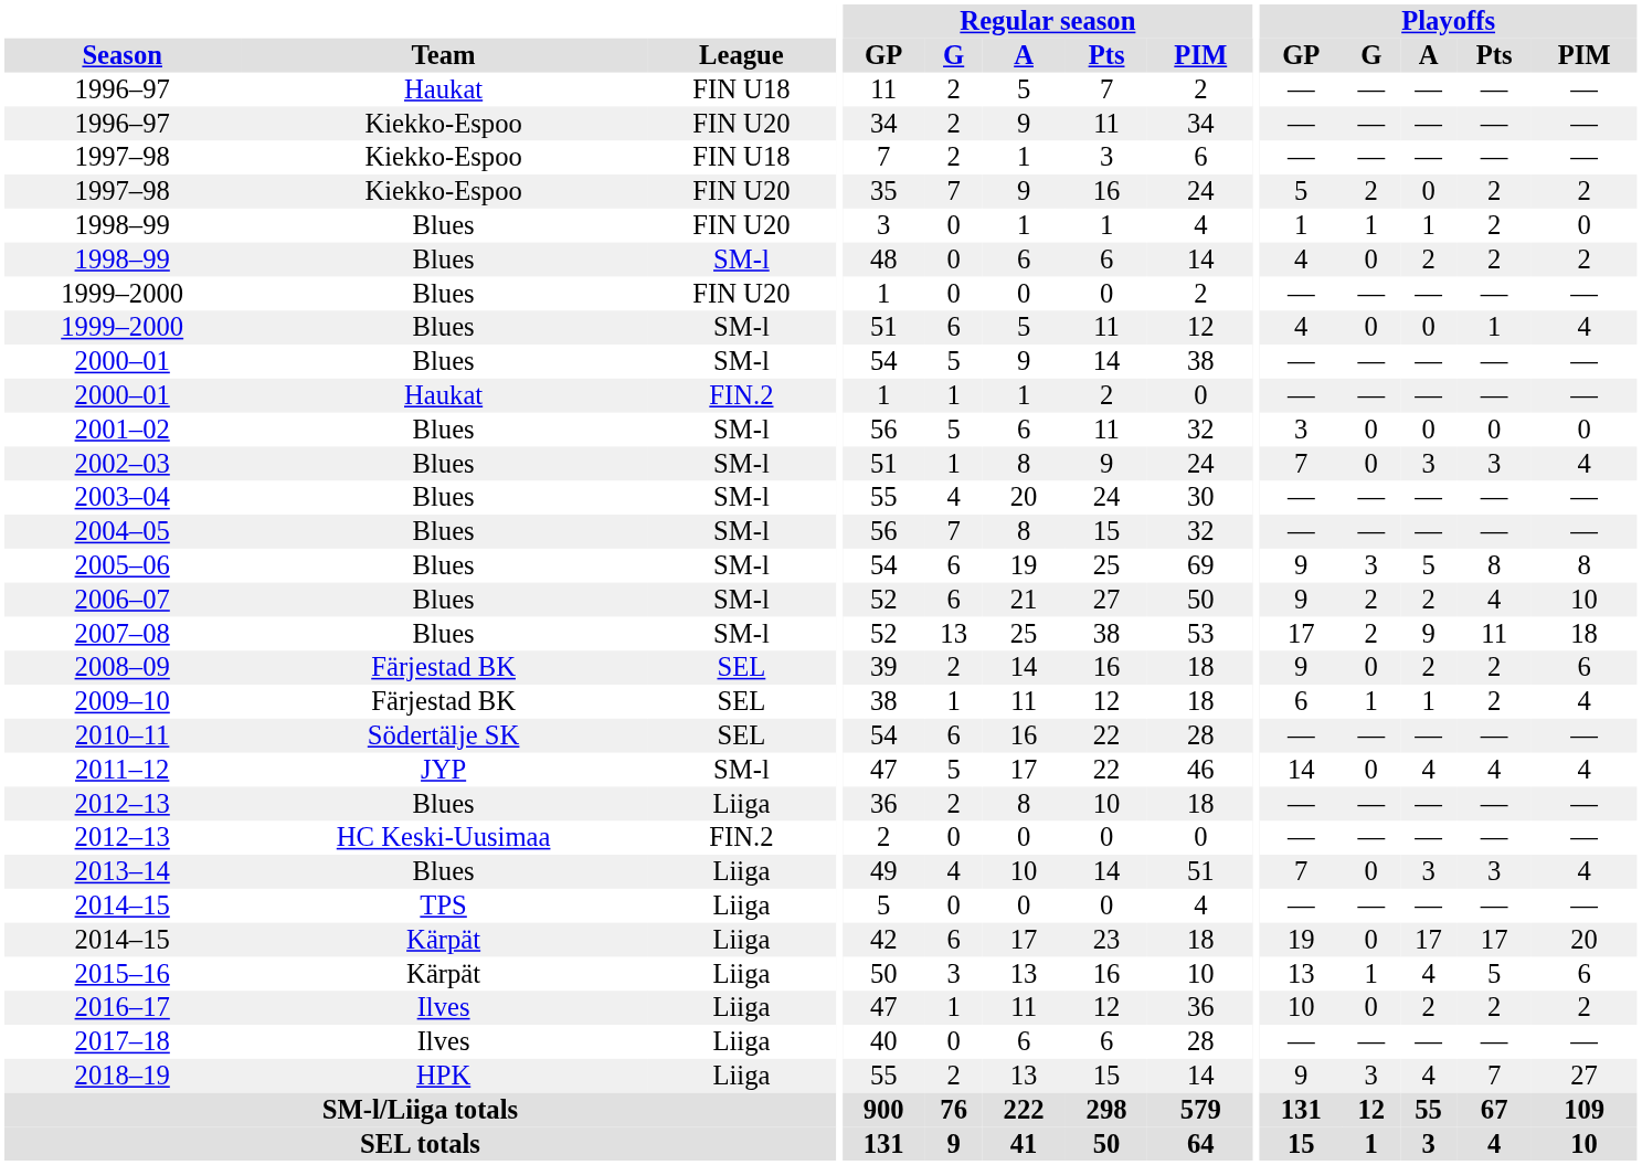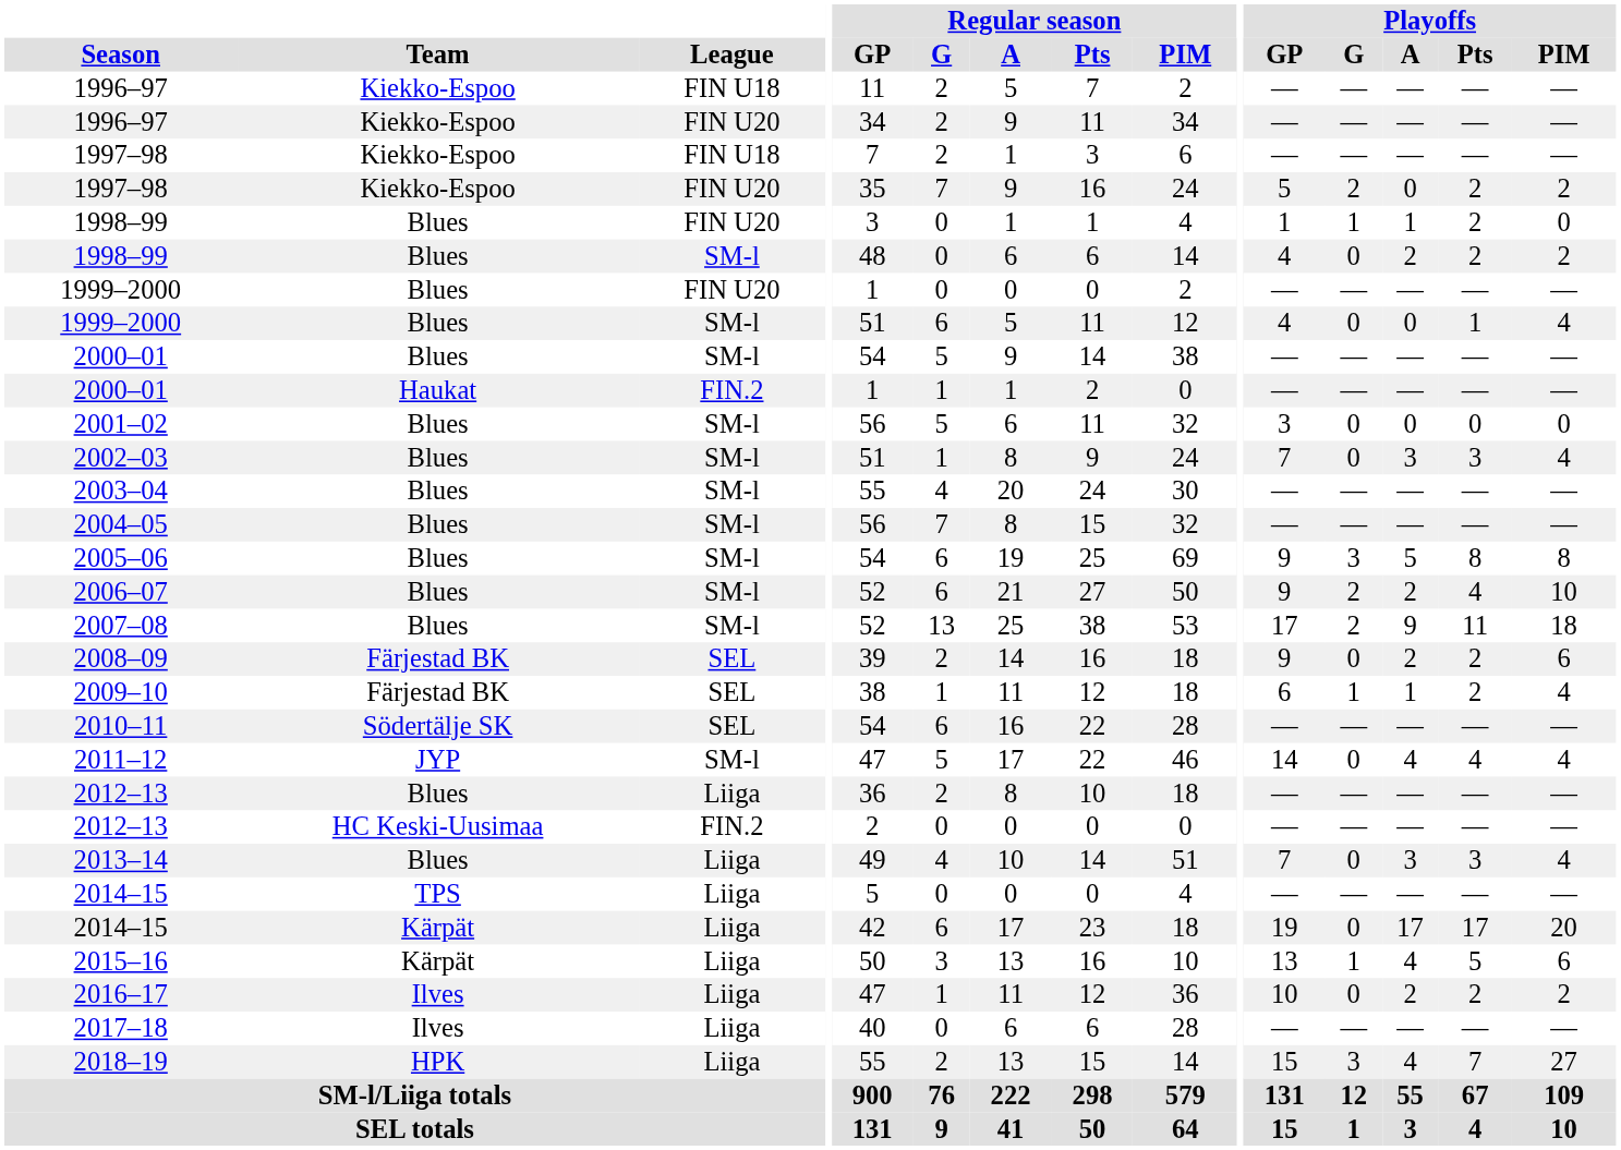 <table border="0" cellpadding="1" cellspacing="0" style="text-align:center; width:60em">
 <tr bgcolor="#e0e0e0">
 <th colspan="3" bgcolor="#ffffff"></th>
 <th rowspan="99" bgcolor="#ffffff"></th>
 <th colspan="5"><a href='#'>Regular season</a></th>
 <th rowspan="99" bgcolor="#ffffff"></th>
 <th colspan="5"><a href='#'>Playoffs</a></th>
 </tr>
 <tr bgcolor="#e0e0e0">
 <th><a href='#'>Season</a></th>
 <th>Team</th>
 <th>League</th>
 <th>GP</th>
 <th><a href='#'>G</a></th>
 <th><a href='#'>A</a></th>
 <th><a href='#'>Pts</a></th>
 <th><a href='#'>PIM</a></th>
 <th>GP</th>
 <th>G</th>
 <th>A</th>
 <th>Pts</th>
 <th>PIM</th>
 </tr>
 <tr>
 <td>1996–97</td>
-<td><a href='#'>Haukat</a></td>
+<td><a href='#'>Kiekko-Espoo</a></td>
 <td>FIN U18</td>
 <td>11</td>
 <td>2</td>
 <td>5</td>
 <td>7</td>
 <td>2</td>
 <td>—</td>
 <td>—</td>
 <td>—</td>
 <td>—</td>
 <td>—</td>
 </tr>
 <tr bgcolor="#f0f0f0">
 <td>1996–97</td>
 <td>Kiekko-Espoo</td>
 <td>FIN U20</td>
 <td>34</td>
 <td>2</td>
 <td>9</td>
 <td>11</td>
 <td>34</td>
 <td>—</td>
 <td>—</td>
 <td>—</td>
 <td>—</td>
 <td>—</td>
 </tr>
 <tr>
 <td>1997–98</td>
 <td>Kiekko-Espoo</td>
 <td>FIN U18</td>
 <td>7</td>
 <td>2</td>
 <td>1</td>
 <td>3</td>
 <td>6</td>
 <td>—</td>
 <td>—</td>
 <td>—</td>
 <td>—</td>
 <td>—</td>
 </tr>
 <tr bgcolor="#f0f0f0">
 <td>1997–98</td>
 <td>Kiekko-Espoo</td>
 <td>FIN U20</td>
 <td>35</td>
 <td>7</td>
 <td>9</td>
 <td>16</td>
 <td>24</td>
 <td>5</td>
 <td>2</td>
 <td>0</td>
 <td>2</td>
 <td>2</td>
 </tr>
 <tr>
 <td>1998–99</td>
 <td>Blues</td>
 <td>FIN U20</td>
 <td>3</td>
 <td>0</td>
 <td>1</td>
 <td>1</td>
 <td>4</td>
 <td>1</td>
 <td>1</td>
 <td>1</td>
 <td>2</td>
 <td>0</td>
 </tr>
 <tr bgcolor="#f0f0f0">
 <td><a href='#'>1998–99</a></td>
 <td>Blues</td>
 <td><a href='#'>SM-l</a></td>
 <td>48</td>
 <td>0</td>
 <td>6</td>
 <td>6</td>
 <td>14</td>
 <td>4</td>
 <td>0</td>
 <td>2</td>
 <td>2</td>
 <td>2</td>
 </tr>
 <tr>
 <td>1999–2000</td>
 <td>Blues</td>
 <td>FIN U20</td>
 <td>1</td>
 <td>0</td>
 <td>0</td>
 <td>0</td>
 <td>2</td>
 <td>—</td>
 <td>—</td>
 <td>—</td>
 <td>—</td>
 <td>—</td>
 </tr>
 <tr bgcolor="#f0f0f0">
 <td><a href='#'>1999–2000</a></td>
 <td>Blues</td>
 <td>SM-l</td>
 <td>51</td>
 <td>6</td>
 <td>5</td>
 <td>11</td>
 <td>12</td>
 <td>4</td>
 <td>0</td>
 <td>0</td>
 <td>1</td>
 <td>4</td>
 </tr>
 <tr>
 <td><a href='#'>2000–01</a></td>
 <td>Blues</td>
 <td>SM-l</td>
 <td>54</td>
 <td>5</td>
 <td>9</td>
 <td>14</td>
 <td>38</td>
 <td>—</td>
 <td>—</td>
 <td>—</td>
 <td>—</td>
 <td>—</td>
 </tr>
 <tr bgcolor="#f0f0f0">
 <td><a href='#'>2000–01</a></td>
 <td><a href='#'>Haukat</a></td>
 <td><a href='#'>FIN.2</a></td>
 <td>1</td>
 <td>1</td>
 <td>1</td>
 <td>2</td>
 <td>0</td>
 <td>—</td>
 <td>—</td>
 <td>—</td>
 <td>—</td>
 <td>—</td>
 </tr>
 <tr>
 <td><a href='#'>2001–02</a></td>
 <td>Blues</td>
 <td>SM-l</td>
 <td>56</td>
 <td>5</td>
 <td>6</td>
 <td>11</td>
 <td>32</td>
 <td>3</td>
 <td>0</td>
 <td>0</td>
 <td>0</td>
 <td>0</td>
 </tr>
 <tr bgcolor="#f0f0f0">
 <td><a href='#'>2002–03</a></td>
 <td>Blues</td>
 <td>SM-l</td>
 <td>51</td>
 <td>1</td>
 <td>8</td>
 <td>9</td>
 <td>24</td>
 <td>7</td>
 <td>0</td>
 <td>3</td>
 <td>3</td>
 <td>4</td>
 </tr>
 <tr>
 <td><a href='#'>2003–04</a></td>
 <td>Blues</td>
 <td>SM-l</td>
 <td>55</td>
 <td>4</td>
 <td>20</td>
 <td>24</td>
 <td>30</td>
 <td>—</td>
 <td>—</td>
 <td>—</td>
 <td>—</td>
 <td>—</td>
 </tr>
 <tr bgcolor="#f0f0f0">
 <td><a href='#'>2004–05</a></td>
 <td>Blues</td>
 <td>SM-l</td>
 <td>56</td>
 <td>7</td>
 <td>8</td>
 <td>15</td>
 <td>32</td>
 <td>—</td>
 <td>—</td>
 <td>—</td>
 <td>—</td>
 <td>—</td>
 </tr>
 <tr>
 <td><a href='#'>2005–06</a></td>
 <td>Blues</td>
 <td>SM-l</td>
 <td>54</td>
 <td>6</td>
 <td>19</td>
 <td>25</td>
 <td>69</td>
 <td>9</td>
 <td>3</td>
 <td>5</td>
 <td>8</td>
 <td>8</td>
 </tr>
 <tr bgcolor="#f0f0f0">
 <td><a href='#'>2006–07</a></td>
 <td>Blues</td>
 <td>SM-l</td>
 <td>52</td>
 <td>6</td>
 <td>21</td>
 <td>27</td>
 <td>50</td>
 <td>9</td>
 <td>2</td>
 <td>2</td>
 <td>4</td>
 <td>10</td>
 </tr>
 <tr>
 <td><a href='#'>2007–08</a></td>
 <td>Blues</td>
 <td>SM-l</td>
 <td>52</td>
 <td>13</td>
 <td>25</td>
 <td>38</td>
 <td>53</td>
 <td>17</td>
 <td>2</td>
 <td>9</td>
 <td>11</td>
 <td>18</td>
 </tr>
 <tr bgcolor="#f0f0f0">
 <td><a href='#'>2008–09</a></td>
 <td><a href='#'>Färjestad BK</a></td>
 <td><a href='#'>SEL</a></td>
 <td>39</td>
 <td>2</td>
 <td>14</td>
 <td>16</td>
 <td>18</td>
 <td>9</td>
 <td>0</td>
 <td>2</td>
 <td>2</td>
 <td>6</td>
 </tr>
 <tr>
 <td><a href='#'>2009–10</a></td>
 <td>Färjestad BK</td>
 <td>SEL</td>
 <td>38</td>
 <td>1</td>
 <td>11</td>
 <td>12</td>
 <td>18</td>
 <td>6</td>
 <td>1</td>
 <td>1</td>
 <td>2</td>
 <td>4</td>
 </tr>
 <tr bgcolor="#f0f0f0">
 <td><a href='#'>2010–11</a></td>
 <td><a href='#'>Södertälje SK</a></td>
 <td>SEL</td>
 <td>54</td>
 <td>6</td>
 <td>16</td>
 <td>22</td>
 <td>28</td>
 <td>—</td>
 <td>—</td>
 <td>—</td>
 <td>—</td>
 <td>—</td>
 </tr>
 <tr>
 <td><a href='#'>2011–12</a></td>
 <td><a href='#'>JYP</a></td>
 <td>SM-l</td>
 <td>47</td>
 <td>5</td>
 <td>17</td>
 <td>22</td>
 <td>46</td>
 <td>14</td>
 <td>0</td>
 <td>4</td>
 <td>4</td>
 <td>4</td>
 </tr>
 <tr bgcolor="#f0f0f0">
 <td><a href='#'>2012–13</a></td>
 <td>Blues</td>
 <td>Liiga</td>
 <td>36</td>
 <td>2</td>
 <td>8</td>
 <td>10</td>
 <td>18</td>
 <td>—</td>
 <td>—</td>
 <td>—</td>
 <td>—</td>
 <td>—</td>
 </tr>
 <tr>
 <td><a href='#'>2012–13</a></td>
 <td><a href='#'>HC Keski-Uusimaa</a></td>
 <td>FIN.2</td>
 <td>2</td>
 <td>0</td>
 <td>0</td>
 <td>0</td>
 <td>0</td>
 <td>—</td>
 <td>—</td>
 <td>—</td>
 <td>—</td>
 <td>—</td>
 </tr>
 <tr bgcolor="#f0f0f0">
 <td><a href='#'>2013–14</a></td>
 <td>Blues</td>
 <td>Liiga</td>
 <td>49</td>
 <td>4</td>
 <td>10</td>
 <td>14</td>
 <td>51</td>
 <td>7</td>
 <td>0</td>
 <td>3</td>
 <td>3</td>
 <td>4</td>
 </tr>
 <tr>
 <td><a href='#'>2014–15</a></td>
 <td><a href='#'>TPS</a></td>
 <td>Liiga</td>
 <td>5</td>
 <td>0</td>
 <td>0</td>
 <td>0</td>
 <td>4</td>
 <td>—</td>
 <td>—</td>
 <td>—</td>
 <td>—</td>
 <td>—</td>
 </tr>
 <tr bgcolor="#f0f0f0">
 <td>2014–15</td>
 <td><a href='#'>Kärpät</a></td>
 <td>Liiga</td>
 <td>42</td>
 <td>6</td>
 <td>17</td>
 <td>23</td>
 <td>18</td>
 <td>19</td>
 <td>0</td>
 <td>17</td>
 <td>17</td>
 <td>20</td>
 </tr>
 <tr>
 <td><a href='#'>2015–16</a></td>
 <td>Kärpät</td>
 <td>Liiga</td>
 <td>50</td>
 <td>3</td>
 <td>13</td>
 <td>16</td>
 <td>10</td>
 <td>13</td>
 <td>1</td>
 <td>4</td>
 <td>5</td>
 <td>6</td>
 </tr>
 <tr bgcolor="#f0f0f0">
 <td><a href='#'>2016–17</a></td>
 <td><a href='#'>Ilves</a></td>
 <td>Liiga</td>
 <td>47</td>
 <td>1</td>
 <td>11</td>
 <td>12</td>
 <td>36</td>
 <td>10</td>
 <td>0</td>
 <td>2</td>
 <td>2</td>
 <td>2</td>
 </tr>
 <tr>
 <td><a href='#'>2017–18</a></td>
 <td>Ilves</td>
 <td>Liiga</td>
 <td>40</td>
 <td>0</td>
 <td>6</td>
 <td>6</td>
 <td>28</td>
 <td>—</td>
 <td>—</td>
 <td>—</td>
 <td>—</td>
 <td>—</td>
 </tr>
 <tr bgcolor="#f0f0f0">
 <td><a href='#'>2018–19</a></td>
 <td><a href='#'>HPK</a></td>
 <td>Liiga</td>
 <td>55</td>
 <td>2</td>
 <td>13</td>
 <td>15</td>
 <td>14</td>
-<td>9</td>
+<td>15</td>
 <td>3</td>
 <td>4</td>
 <td>7</td>
 <td>27</td>
 </tr>
 <tr bgcolor="#e0e0e0">
 <th colspan="3">SM-l/Liiga totals</th>
 <th>900</th>
 <th>76</th>
 <th>222</th>
 <th>298</th>
 <th>579</th>
 <th>131</th>
 <th>12</th>
 <th>55</th>
 <th>67</th>
 <th>109</th>
 </tr>
 <tr bgcolor="#e0e0e0">
 <th colspan="3">SEL totals</th>
 <th>131</th>
 <th>9</th>
 <th>41</th>
 <th>50</th>
 <th>64</th>
 <th>15</th>
 <th>1</th>
 <th>3</th>
 <th>4</th>
 <th>10</th>
 </tr>
 </table>
